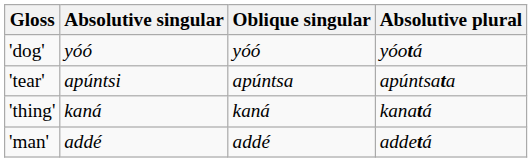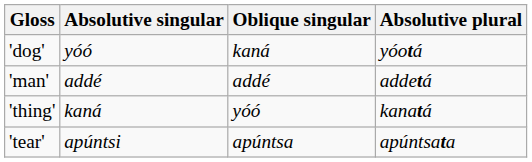 <table class="wikitable">
 <tr>
 <th>Gloss</th>
 <th>Absolutive singular</th>
 <th>Oblique singular</th>
 <th>Absolutive plural</th>
 </tr>
 <tr>
 <td>'dog'</td>
 <td><em>yóó</em></td>
+<td><em>kaná</em></td>
+<td><em>yóo<strong>t</strong>á</em></td>
+</tr>
+<tr>
+<td>'man'</td>
+<td><em>addé</em></td>
+<td><em>addé</em></td>
+<td><em>adde<strong>t</strong>á</em></td>
+</tr>
+<tr>
+<td>'thing'</td>
+<td><em>kaná</em></td>
 <td><em>yóó</em></td>
-<td><em>yóo<strong>t</strong>á</em></td>
+<td><em>kana<strong>t</strong>á</em></td>
 </tr>
 <tr>
 <td>'tear'</td>
 <td><em>apúntsi</em></td>
 <td><em>apúntsa</em></td>
 <td><em>apúntsa<strong>t</strong>a</em></td>
 </tr>
-<tr>
-<td>'thing'</td>
-<td><em>kaná</em></td>
-<td><em>kaná</em></td>
-<td><em>kana<strong>t</strong>á</em></td>
-</tr>
-<tr>
-<td>'man'</td>
-<td><em>addé</em></td>
-<td><em>addé</em></td>
-<td><em>adde<strong>t</strong>á</em></td>
-</tr>
 </table>
